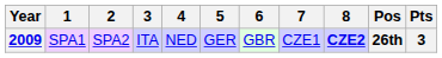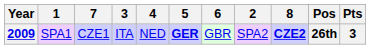 <table class="wikitable" style="text-align:center">
 <tr>
 <th>Year</th>
 <th>1</th>
-<th>2</th>
+<th>7</th>
 <th>3</th>
 <th>4</th>
 <th>5</th>
 <th>6</th>
-<th>7</th>
+<th>2</th>
 <th>8</th>
 <th>Pos</th>
 <th>Pts</th>
 </tr>
 <tr>
 <th><a href='#'>2009</a></th>
 <td style="background:#efcfff;"><a href='#'>SPA1</a><br></td>
-<td style="background:#efcfff;"><a href='#'>SPA2</a><br></td>
+<td style="background:#cfcfff;"><a href='#'>CZE1</a><br></td>
 <td style="background:#cfcfff;"><a href='#'>ITA</a><br></td>
 <td style="background:#cfcfff;"><a href='#'>NED</a><br></td>
-<td style="background:#cfcfff;"><a href='#'>GER</a><br></td>
+<td style="background:#cfcfff;"><strong><a href='#'>GER</a><br></strong></td>
 <td style="background:#dfffdf;"><a href='#'>GBR</a><br></td>
-<td style="background:#cfcfff;"><a href='#'>CZE1</a><br></td>
+<td style="background:#efcfff;"><a href='#'>SPA2</a><br></td>
 <td style="background:#cfcfff;"><strong><a href='#'>CZE2</a><br></strong></td>
 <th>26th</th>
 <th>3</th>
 </tr>
 </table>
